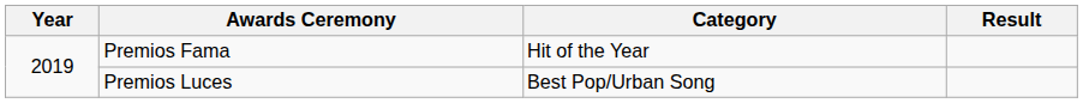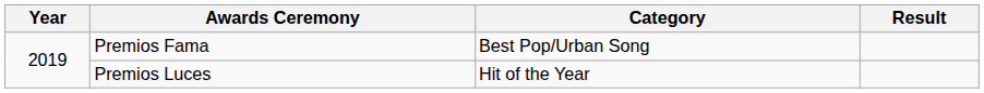 <table class="wikitable plainrowheaders" style="width:70%;">
 <tr>
 <th scope="col" style="width:4%;">Year</th>
 <th scope="col" style="width:20%;">Awards Ceremony</th>
 <th scope="col" style="width:20%;">Category</th>
 <th scope="col" style="width:6%;">Result</th>
 </tr>
 <tr>
 <td rowspan=2 style="text-align:center;">2019</td>
 <td>Premios Fama</td>
-<td>Hit of the Year</td>
+<td>Best Pop/Urban Song</td>
 <td></td>
 </tr>
 <tr>
 <td>Premios Luces</td>
-<td>Best Pop/Urban Song</td>
+<td>Hit of the Year</td>
 <td></td>
 </tr>
 </table>
